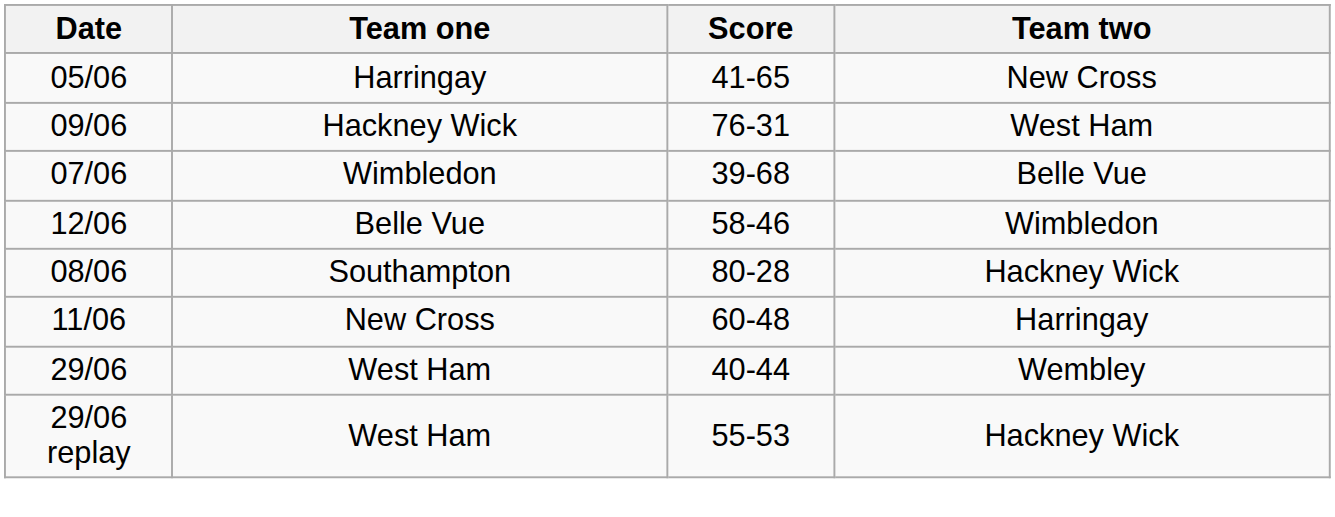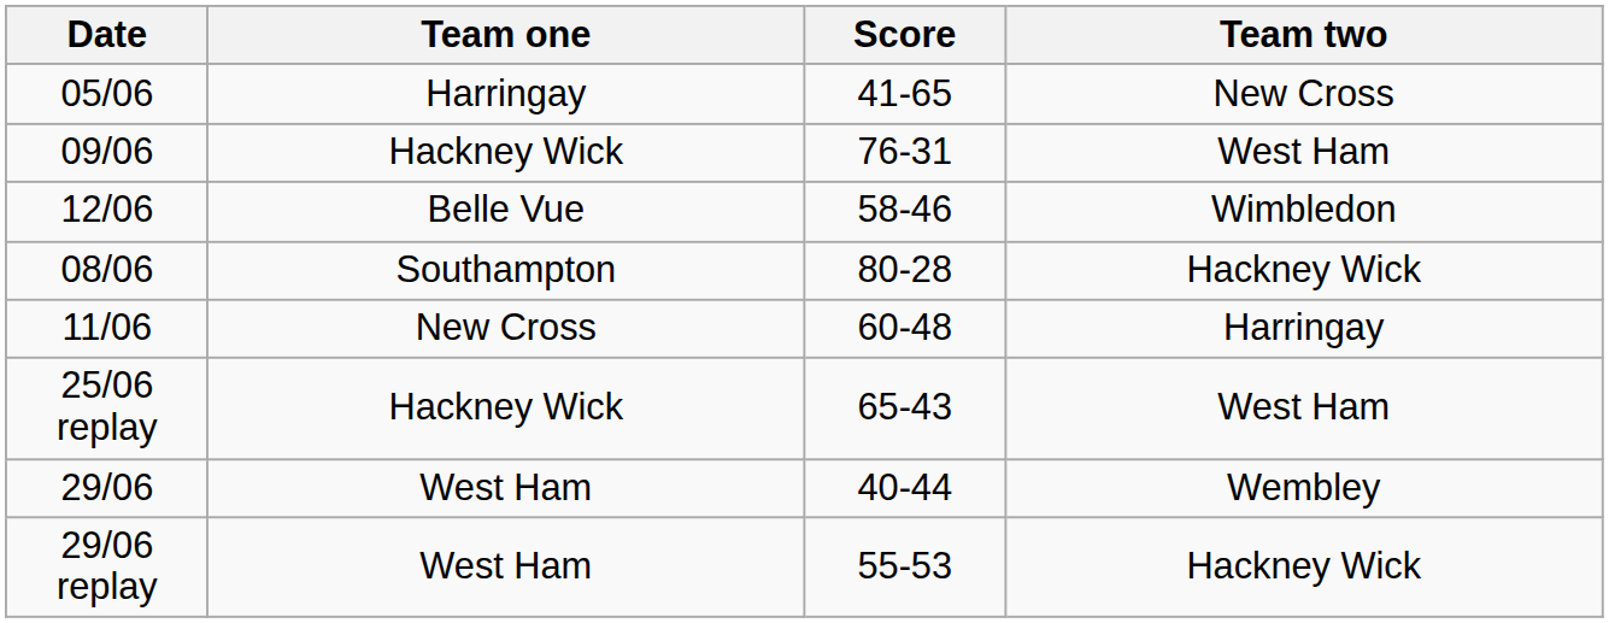 <table class="wikitable" style="text-align: center">
 <tr>
 <th width=80>Date</th>
 <th width=250>Team one</th>
 <th width=80>Score</th>
 <th width=250>Team two</th>
 </tr>
 <tr>
 <td>05/06</td>
 <td>Harringay</td>
 <td>41-65</td>
 <td>New Cross</td>
 </tr>
 <tr>
 <td>09/06</td>
 <td>Hackney Wick</td>
 <td>76-31</td>
 <td>West Ham</td>
 </tr>
 <tr>
-<td>07/06</td>
-<td>Wimbledon</td>
-<td>39-68</td>
-<td>Belle Vue</td>
-</tr>
-<tr>
 <td>12/06</td>
 <td>Belle Vue</td>
 <td>58-46</td>
 <td>Wimbledon</td>
 </tr>
 <tr>
 <td>08/06</td>
 <td>Southampton</td>
 <td>80-28</td>
 <td>Hackney Wick</td>
 </tr>
 <tr>
 <td>11/06</td>
 <td>New Cross</td>
 <td>60-48</td>
 <td>Harringay</td>
 </tr>
 <tr>
+<td>25/06<br>replay</td>
+<td>Hackney Wick</td>
+<td>65-43</td>
+<td>West Ham</td>
+</tr>
+<tr>
 <td>29/06</td>
 <td>West Ham</td>
 <td>40-44</td>
 <td>Wembley</td>
 </tr>
 <tr>
 <td>29/06<br>replay</td>
 <td>West Ham</td>
 <td>55-53</td>
 <td>Hackney Wick</td>
 </tr>
 </table>
